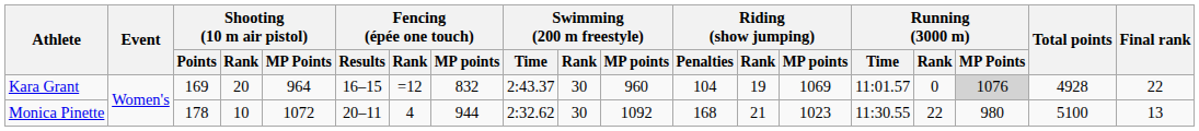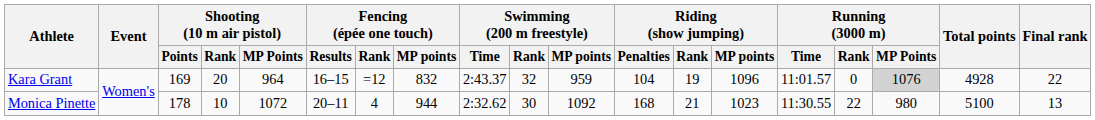 <table class="wikitable" style="font-size:90%">
 <tr>
 <th rowspan="2">Athlete</th>
 <th rowspan="2">Event</th>
 <th colspan=3>Shooting<br><span>(10 m air pistol)</span></th>
 <th colspan=3>Fencing<br><span>(épée one touch)</span></th>
 <th colspan=3>Swimming<br><span>(200 m freestyle)</span></th>
 <th colspan=3>Riding<br><span>(show jumping)</span></th>
 <th colspan=3>Running<br><span>(3000 m)</span></th>
 <th rowspan=2>Total points</th>
 <th rowspan=2>Final rank</th>
 </tr>
 <tr style="font-size:95%">
 <th>Points</th>
 <th>Rank</th>
 <th>MP Points</th>
 <th>Results</th>
 <th>Rank</th>
 <th>MP points</th>
 <th>Time</th>
 <th>Rank</th>
 <th>MP points</th>
 <th>Penalties</th>
 <th>Rank</th>
 <th>MP points</th>
 <th>Time</th>
 <th>Rank</th>
 <th>MP Points</th>
 </tr>
 <tr align=center>
 <td align=left><a href='#'>Kara Grant</a></td>
 <td align=left rowspan=2><a href='#'>Women's</a></td>
 <td>169</td>
 <td>20</td>
 <td>964</td>
 <td>16–15</td>
 <td>=12</td>
 <td>832</td>
 <td>2:43.37</td>
-<td>30</td>
-<td>960</td>
+<td>32</td>
+<td>959</td>
 <td>104</td>
 <td>19</td>
-<td>1069</td>
+<td>1096</td>
 <td>11:01.57</td>
 <td>0</td>
 <td style="background: lightgrey;">1076</td>
 <td>4928</td>
 <td>22</td>
 </tr>
 <tr align=center>
 <td align=left><a href='#'>Monica Pinette</a></td>
 <td>178</td>
 <td>10</td>
 <td>1072</td>
 <td>20–11</td>
 <td>4</td>
 <td>944</td>
 <td>2:32.62</td>
 <td>30</td>
 <td>1092</td>
 <td>168</td>
 <td>21</td>
 <td>1023</td>
 <td>11:30.55</td>
 <td>22</td>
 <td>980</td>
 <td>5100</td>
 <td>13</td>
 </tr>
 </table>
